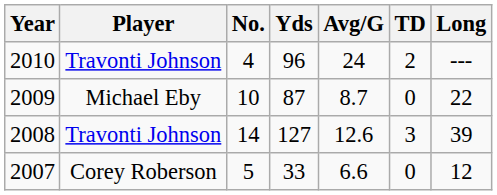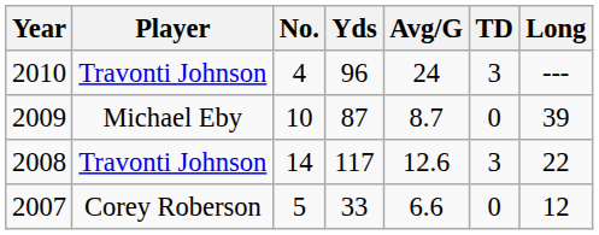 <table class="wikitable" style="font-size: 95%; text-align:center;">
 <tr>
 <th>Year</th>
 <th>Player</th>
 <th>No.</th>
 <th>Yds</th>
 <th>Avg/G</th>
 <th>TD</th>
 <th>Long</th>
 </tr>
 <tr>
 <td>2010</td>
 <td><a href='#'>Travonti Johnson</a></td>
 <td>4</td>
 <td>96</td>
 <td>24</td>
-<td>2</td>
+<td>3</td>
 <td>---</td>
 </tr>
 <tr>
 <td>2009</td>
 <td>Michael Eby</td>
 <td>10</td>
 <td>87</td>
 <td>8.7</td>
 <td>0</td>
-<td>22</td>
+<td>39</td>
 </tr>
 <tr>
 <td>2008</td>
 <td><a href='#'>Travonti Johnson</a></td>
 <td>14</td>
-<td>127</td>
+<td>117</td>
 <td>12.6</td>
 <td>3</td>
-<td>39</td>
+<td>22</td>
 </tr>
 <tr>
 <td>2007</td>
 <td>Corey Roberson</td>
 <td>5</td>
 <td>33</td>
 <td>6.6</td>
 <td>0</td>
 <td>12</td>
 </tr>
 </table>
